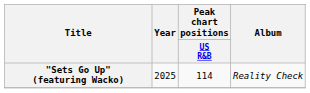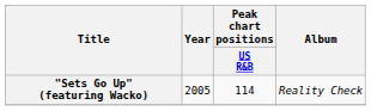 <table class="wikitable plainrowheaders" style="text-align:center;" border="1">
 <tr>
 <th scope="col" rowspan="2" style="width:16em;">Title</th>
 <th scope="col" rowspan="2">Year</th>
 <th scope="col" colspan="1">Peak chart positions</th>
 <th scope="col" rowspan="2">Album</th>
 </tr>
 <tr>
 <th scope="col" style="width:3em;font-size:90%;"><a href='#'>US<br>R&B</a></th>
 </tr>
 <tr>
 <th scope="row">"Sets Go Up"<br><span>(featuring Wacko)</span></th>
-<td>2025</td>
+<td>2005</td>
 <td>114</td>
 <td><em>Reality Check</em></td>
 </tr>
 <tr>
 </tr>
 </table>
